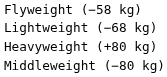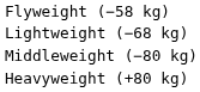 <table>
 <tr>
 <td>Flyweight (−58 kg)<br></td>
 <td></td>
 <td></td>
 <td></td>
 </tr>
 <tr>
 <td>Lightweight (−68 kg)<br></td>
 <td></td>
 <td></td>
 <td></td>
 </tr>
 <tr>
+<td>Middleweight (−80 kg)<br></td>
+<td></td>
+<td></td>
+<td></td>
+</tr>
+<tr>
 <td>Heavyweight (+80 kg)<br></td>
 <td></td>
 <td></td>
 <td></td>
 </tr>
-<tr>
-<td>Middleweight (−80 kg)<br></td>
-<td></td>
-<td></td>
-<td></td>
-</tr>
 </table>
